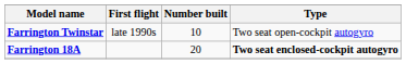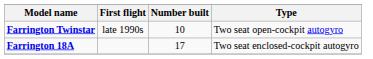 <table class="wikitable" align=center style="font-size:90%;">
 <tr>
 </tr>
 <tr style="background:#efefef;">
 <th>Model name</th>
 <th>First flight</th>
 <th>Number built</th>
 <th>Type</th>
 </tr>
 <tr>
 <td align=left><strong><a href='#'>Farrington Twinstar</a></strong></td>
 <td align=center>late 1990s</td>
 <td align=center>10</td>
 <td align=left>Two seat open-cockpit <a href='#'>autogyro</a></td>
 </tr>
 <tr>
 <td align=left><strong><a href='#'>Farrington 18A</a></strong></td>
 <td align=center></td>
-<td align=center>20</td>
-<td align=left><strong>Two seat enclosed-cockpit autogyro</strong></td>
+<td align=center>17</td>
+<td align=left>Two seat enclosed-cockpit autogyro</td>
 </tr>
 <tr>
 </tr>
 </table>
